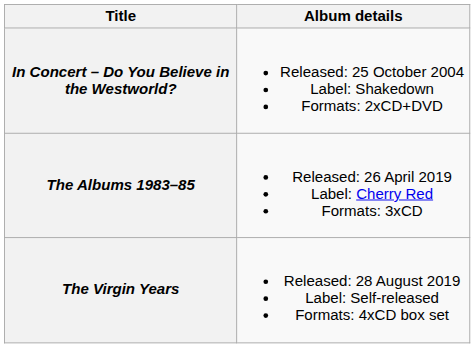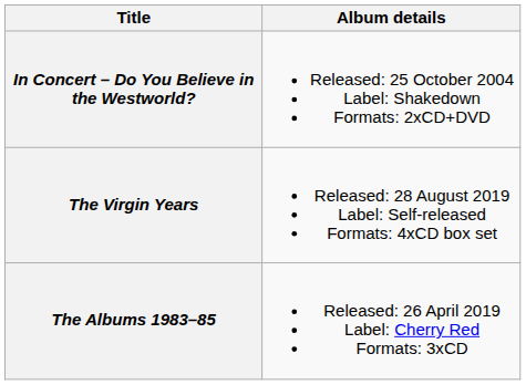 <table class="wikitable plainrowheaders" style="text-align:center;">
 <tr>
 <th scope="col" style="width:15em;">Title</th>
 <th scope="col" style="width:15em;">Album details</th>
 </tr>
 <tr>
 <th scope="row"><em>In Concert – Do You Believe in the Westworld?</em></th>
 <td><br><ul><li>Released: 25 October 2004</li><li>Label: Shakedown</li><li>Formats: 2xCD+DVD</li></ul></td>
 </tr>
 <tr>
+<th scope="row"><em>The Virgin Years</em></th>
+<td><br><ul><li>Released: 28 August 2019</li><li>Label: Self-released</li><li>Formats: 4xCD box set</li></ul></td>
+</tr>
+<tr>
 <th scope="row"><em>The Albums 1983–85</em></th>
 <td><br><ul><li>Released: 26 April 2019</li><li>Label: <a href='#'>Cherry Red</a></li><li>Formats: 3xCD</li></ul></td>
 </tr>
-<tr>
-<th scope="row"><em>The Virgin Years</em></th>
-<td><br><ul><li>Released: 28 August 2019</li><li>Label: Self-released</li><li>Formats: 4xCD box set</li></ul></td>
-</tr>
 </table>
